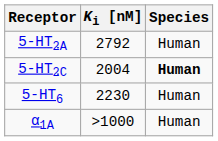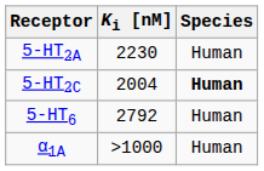 <table class="wikitable" style = "float: right; margin-left:15px; text-align:center">
 <tr>
 <th>Receptor</th>
 <th><em>K</em><sub>i</sub> [nM] </th>
 <th>Species</th>
 </tr>
 <tr>
 <td><a href='#'>5-HT<sub>2A</sub></a></td>
-<td>2792</td>
+<td>2230</td>
 <td>Human</td>
 </tr>
 <tr>
 <td><a href='#'>5-HT<sub>2C</sub></a></td>
 <td>2004</td>
 <td><strong>Human</strong></td>
 </tr>
 <tr>
 <td><a href='#'>5-HT<sub>6</sub></a></td>
-<td>2230</td>
+<td>2792</td>
 <td>Human</td>
 </tr>
 <tr>
 <td><a href='#'>α<sub>1A</sub></a></td>
 <td>>1000</td>
 <td>Human</td>
 </tr>
 </table>
